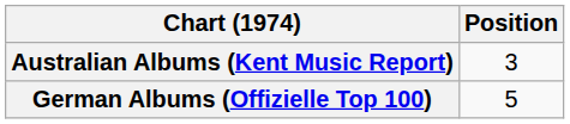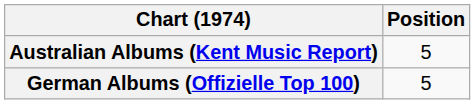 <table class="wikitable sortable plainrowheaders" style="text-align:center">
 <tr>
 <th scope="col">Chart (1974)</th>
 <th scope="col">Position</th>
 </tr>
 <tr>
 <th scope="row">Australian Albums (<a href='#'>Kent Music Report</a>)</th>
-<td>3</td>
+<td>5</td>
 </tr>
 <tr>
 <th scope="row">German Albums (<a href='#'>Offizielle Top 100</a>)</th>
 <td>5</td>
 </tr>
 </table>
